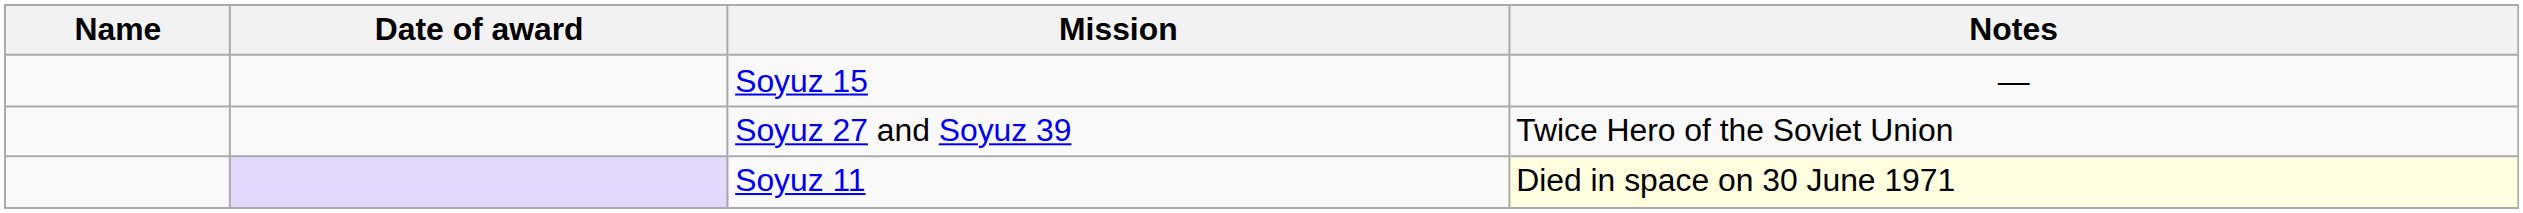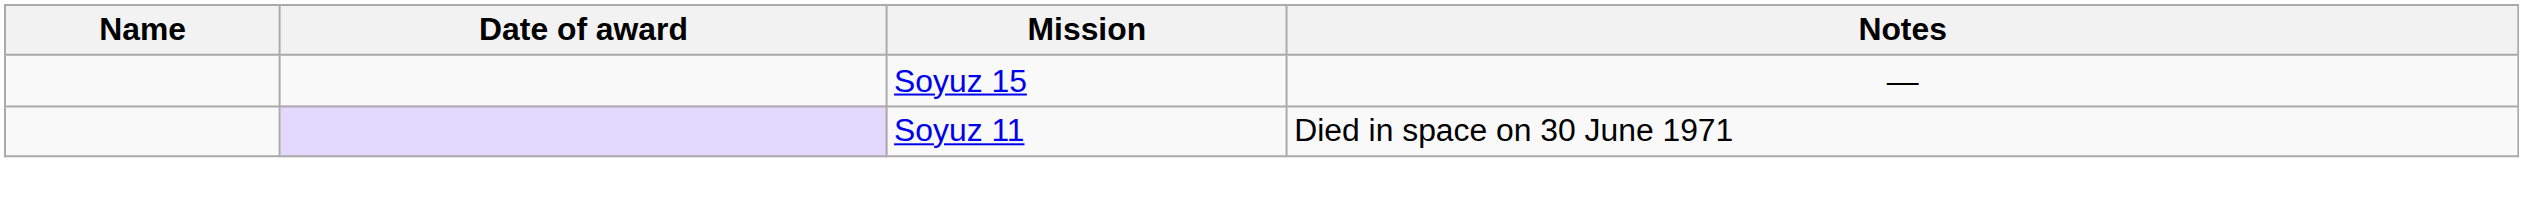 <table class="wikitable sortable" width="100%">
 <tr>
 <th>Name</th>
 <th>Date of award</th>
 <th>Mission</th>
 <th>Notes</th>
 </tr>
 <tr>
 <td><strong></strong><br></td>
 <td></td>
 <td><a href='#'>Soyuz 15</a></td>
 <td align=center>—</td>
 </tr>
 <tr>
 <td><strong></strong><br></td>
-<td><br></td>
-<td><a href='#'>Soyuz 27</a> and <a href='#'>Soyuz 39</a></td>
-<td>Twice Hero of the Soviet Union</td>
-</tr>
-<tr>
-<td><strong></strong><br></td>
 <td style="background:#e3d9ff;"></td>
 <td><a href='#'>Soyuz 11</a></td>
-<td style="background: lightyellow;">Died in space on 30 June 1971</td>
+<td>Died in space on 30 June 1971</td>
 </tr>
 </table>
